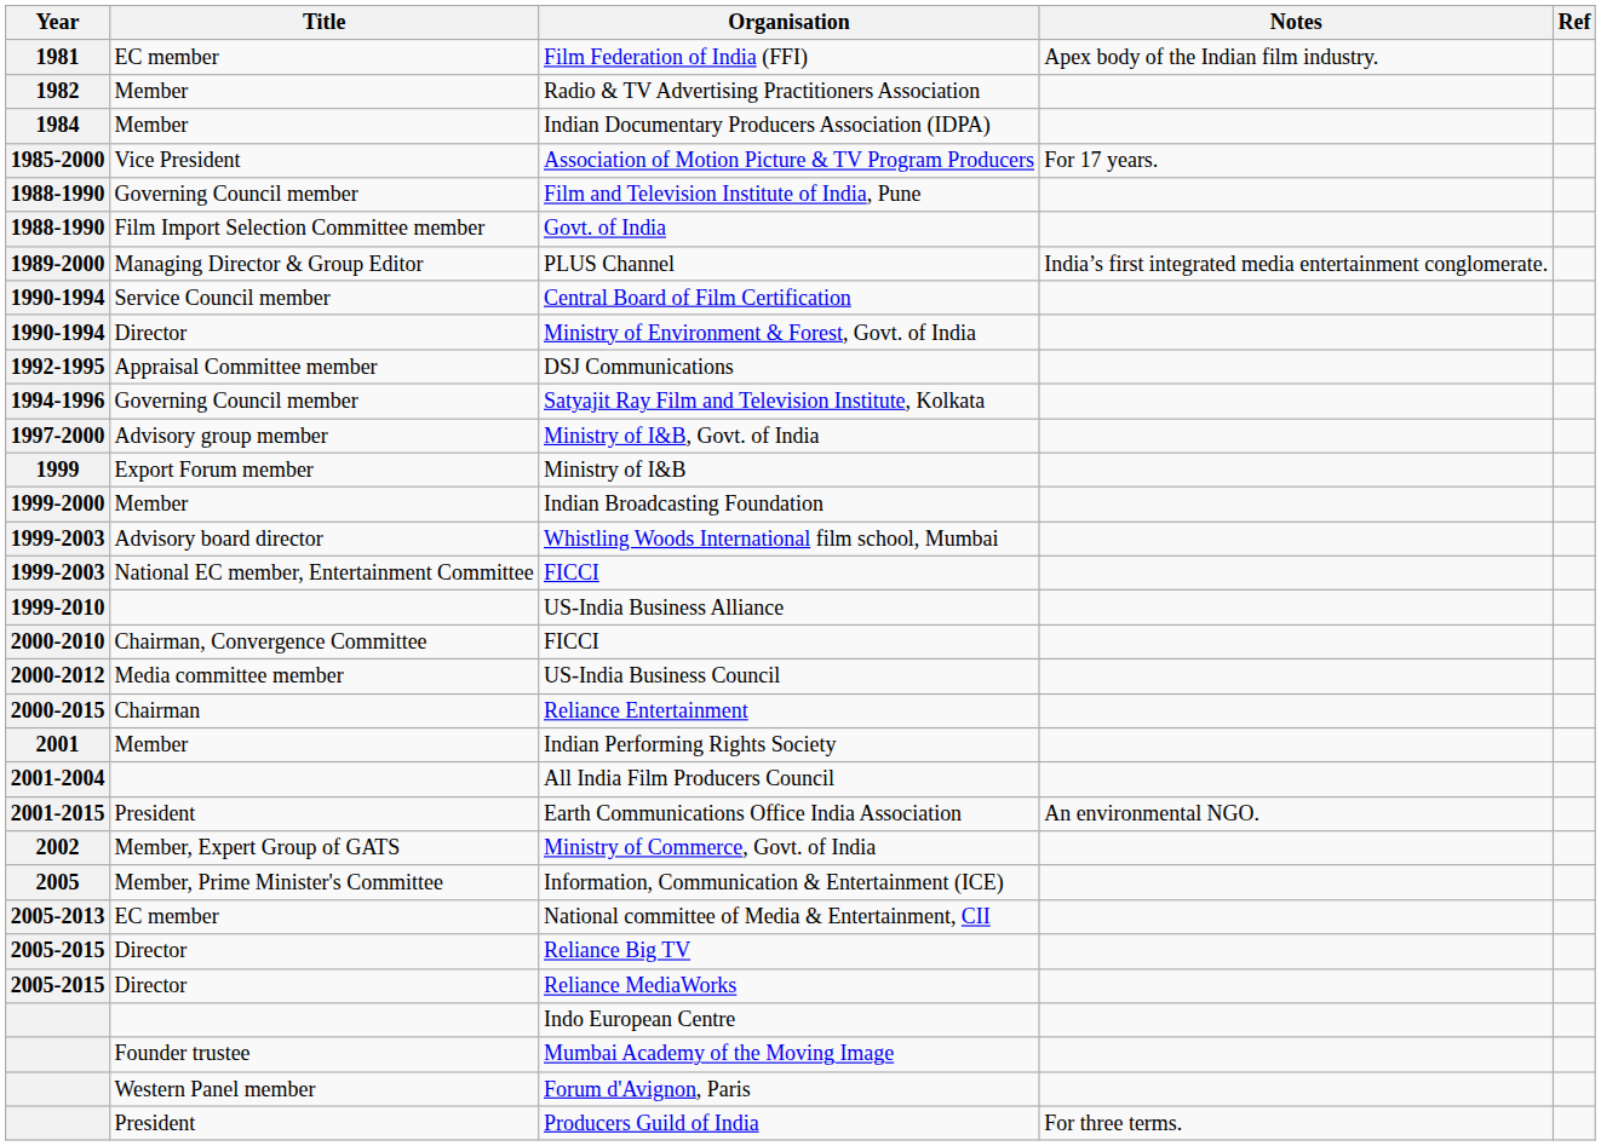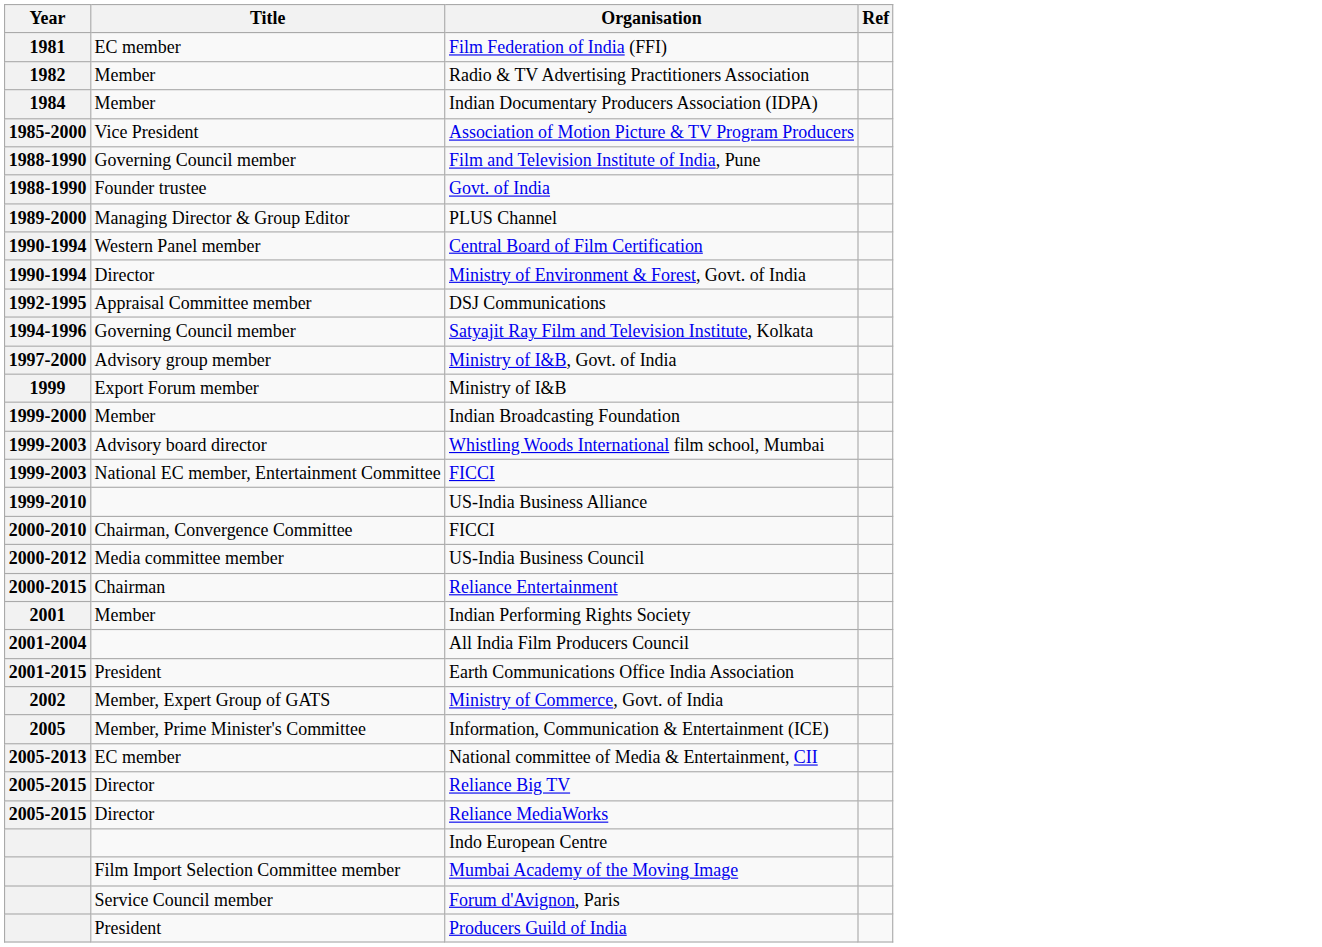 <table class="wikitable sortable">
 <tr>
 <th>Year</th>
 <th>Title</th>
 <th>Organisation</th>
-<th class="unsortable">Notes</th>
 <th class="unsortable">Ref</th>
 </tr>
 <tr>
 <th>1981</th>
 <td>EC member</td>
 <td><a href='#'>Film Federation of India</a> (FFI)</td>
-<td>Apex body of the Indian film industry.</td>
 <td></td>
 </tr>
 <tr>
 <th>1982</th>
 <td>Member</td>
 <td>Radio & TV Advertising Practitioners Association</td>
 <td></td>
-<td></td>
 </tr>
 <tr>
 <th>1984</th>
 <td>Member</td>
 <td>Indian Documentary Producers Association (IDPA)</td>
 <td></td>
-<td></td>
 </tr>
 <tr>
 <th>1985-2000</th>
 <td>Vice President</td>
 <td><a href='#'>Association of Motion Picture & TV Program Producers</a></td>
-<td>For 17 years.</td>
 <td></td>
 </tr>
 <tr>
 <th>1988-1990</th>
 <td>Governing Council member</td>
 <td><a href='#'>Film and Television Institute of India</a>, Pune</td>
 <td></td>
-<td></td>
 </tr>
 <tr>
 <th>1988-1990</th>
-<td>Film Import Selection Committee member</td>
+<td>Founder trustee</td>
 <td><a href='#'>Govt. of India</a></td>
-<td></td>
 <td></td>
 </tr>
 <tr>
 <th>1989-2000</th>
 <td>Managing Director & Group Editor</td>
 <td>PLUS Channel</td>
-<td>India’s first integrated media entertainment conglomerate.</td>
 <td></td>
 </tr>
 <tr>
 <th>1990-1994</th>
-<td>Service Council member</td>
+<td>Western Panel member</td>
 <td><a href='#'>Central Board of Film Certification</a></td>
-<td></td>
 <td></td>
 </tr>
 <tr>
 <th>1990-1994</th>
 <td>Director</td>
 <td><a href='#'>Ministry of Environment & Forest</a>, Govt. of India</td>
 <td></td>
-<td></td>
 </tr>
 <tr>
 <th>1992-1995</th>
 <td>Appraisal Committee member</td>
 <td>DSJ Communications</td>
-<td></td>
 <td></td>
 </tr>
 <tr>
 <th>1994-1996</th>
 <td>Governing Council member</td>
 <td><a href='#'>Satyajit Ray Film and Television Institute</a>, Kolkata</td>
 <td></td>
-<td></td>
 </tr>
 <tr>
 <th>1997-2000</th>
 <td>Advisory group member</td>
 <td><a href='#'>Ministry of I&B</a>, Govt. of India</td>
-<td></td>
 <td></td>
 </tr>
 <tr>
 <th>1999</th>
 <td>Export Forum member</td>
 <td>Ministry of I&B</td>
 <td></td>
-<td></td>
 </tr>
 <tr>
 <th>1999-2000</th>
 <td>Member</td>
 <td>Indian Broadcasting Foundation</td>
-<td></td>
 <td></td>
 </tr>
 <tr>
 <th>1999-2003</th>
 <td>Advisory board director</td>
 <td><a href='#'>Whistling Woods International</a> film school, Mumbai</td>
 <td></td>
-<td></td>
 </tr>
 <tr>
 <th>1999-2003</th>
 <td>National EC member, Entertainment Committee</td>
 <td><a href='#'>FICCI</a></td>
-<td></td>
 <td></td>
 </tr>
 <tr>
 <th>1999-2010</th>
 <td></td>
 <td>US-India Business Alliance</td>
 <td></td>
-<td></td>
 </tr>
 <tr>
 <th>2000-2010</th>
 <td>Chairman, Convergence Committee</td>
 <td>FICCI</td>
-<td></td>
 <td></td>
 </tr>
 <tr>
 <th>2000-2012</th>
 <td>Media committee member</td>
 <td>US-India Business Council</td>
 <td></td>
-<td></td>
 </tr>
 <tr>
 <th>2000-2015</th>
 <td>Chairman</td>
 <td><a href='#'>Reliance Entertainment</a></td>
-<td></td>
 <td></td>
 </tr>
 <tr>
 <th>2001</th>
 <td>Member</td>
 <td>Indian Performing Rights Society</td>
 <td></td>
-<td></td>
 </tr>
 <tr>
 <th>2001-2004</th>
 <td></td>
 <td>All India Film Producers Council</td>
 <td></td>
-<td></td>
 </tr>
 <tr>
 <th>2001-2015</th>
 <td>President</td>
 <td>Earth Communications Office India Association</td>
-<td>An environmental NGO.</td>
 <td></td>
 </tr>
 <tr>
 <th>2002</th>
 <td>Member, Expert Group of GATS</td>
 <td><a href='#'>Ministry of Commerce</a>, Govt. of India</td>
 <td></td>
-<td></td>
 </tr>
 <tr>
 <th>2005</th>
 <td>Member, Prime Minister's Committee</td>
 <td>Information, Communication & Entertainment (ICE)</td>
-<td></td>
 <td></td>
 </tr>
 <tr>
 <th>2005-2013</th>
 <td>EC member</td>
 <td>National committee of Media & Entertainment, <a href='#'>CII</a></td>
 <td></td>
-<td></td>
 </tr>
 <tr>
 <th>2005-2015</th>
 <td>Director</td>
 <td><a href='#'>Reliance Big TV</a></td>
-<td></td>
 <td></td>
 </tr>
 <tr>
 <th>2005-2015</th>
 <td>Director</td>
 <td><a href='#'>Reliance MediaWorks</a></td>
 <td></td>
-<td></td>
 </tr>
 <tr>
 <th></th>
 <td></td>
 <td>Indo European Centre</td>
 <td></td>
+</tr>
+<tr>
+<th></th>
+<td>Film Import Selection Committee member</td>
+<td><a href='#'>Mumbai Academy of the Moving Image</a></td>
 <td></td>
 </tr>
 <tr>
 <th></th>
-<td>Founder trustee</td>
-<td><a href='#'>Mumbai Academy of the Moving Image</a></td>
-<td></td>
-<td></td>
-</tr>
-<tr>
-<th></th>
-<td>Western Panel member</td>
+<td>Service Council member</td>
 <td><a href='#'>Forum d'Avignon</a>, Paris</td>
-<td></td>
 <td></td>
 </tr>
 <tr>
 <th></th>
 <td>President</td>
 <td><a href='#'>Producers Guild of India</a></td>
-<td>For three terms.</td>
 <td></td>
 </tr>
 </table>
